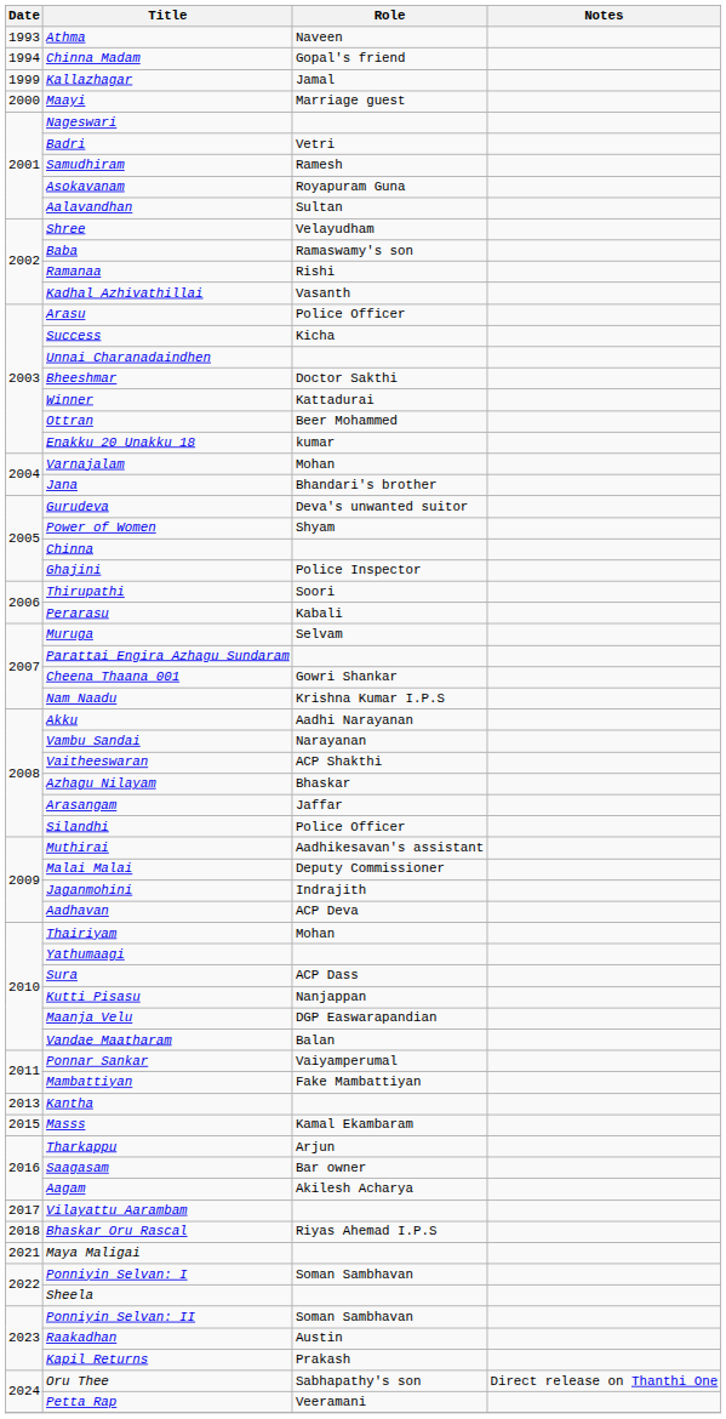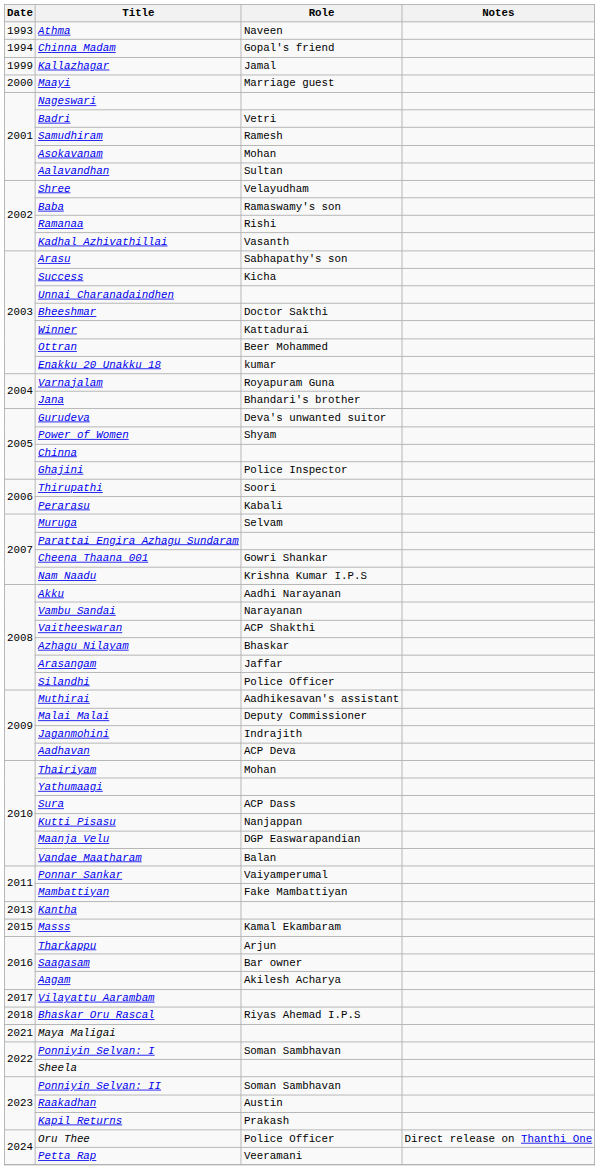 <table class="wikitable sortable">
 <tr>
 <th>Date</th>
 <th>Title</th>
 <th>Role</th>
 <th>Notes</th>
 </tr>
 <tr>
 <td>1993</td>
 <td><em><a href='#'>Athma</a></em></td>
 <td>Naveen</td>
 <td></td>
 </tr>
 <tr>
 <td>1994</td>
 <td><em><a href='#'>Chinna Madam</a></em></td>
 <td>Gopal's friend</td>
 <td></td>
 </tr>
 <tr>
 <td>1999</td>
 <td><em><a href='#'>Kallazhagar</a></em></td>
 <td>Jamal</td>
 <td></td>
 </tr>
 <tr>
 <td>2000</td>
 <td><em><a href='#'>Maayi</a></em></td>
 <td>Marriage guest</td>
 <td></td>
 </tr>
 <tr>
 <td rowspan="5">2001</td>
 <td><em><a href='#'>Nageswari</a></em></td>
 <td></td>
 <td></td>
 </tr>
 <tr>
 <td><em><a href='#'>Badri</a></em></td>
 <td>Vetri</td>
 <td></td>
 </tr>
 <tr>
 <td><em><a href='#'>Samudhiram</a></em></td>
 <td>Ramesh</td>
 <td></td>
 </tr>
 <tr>
 <td><em><a href='#'>Asokavanam</a></em></td>
-<td>Royapuram Guna</td>
+<td>Mohan</td>
 <td></td>
 </tr>
 <tr>
 <td><em><a href='#'>Aalavandhan</a></em></td>
 <td>Sultan</td>
 <td></td>
 </tr>
 <tr>
 <td rowspan="4">2002</td>
 <td><em><a href='#'>Shree</a></em></td>
 <td>Velayudham</td>
 <td></td>
 </tr>
 <tr>
 <td><em><a href='#'>Baba</a></em></td>
 <td>Ramaswamy's son</td>
 <td></td>
 </tr>
 <tr>
 <td><em><a href='#'>Ramanaa</a></em></td>
 <td>Rishi</td>
 <td></td>
 </tr>
 <tr>
 <td><em><a href='#'>Kadhal Azhivathillai</a></em></td>
 <td>Vasanth</td>
 <td></td>
 </tr>
 <tr>
 <td rowspan="7">2003</td>
 <td><em><a href='#'>Arasu</a></em></td>
-<td>Police Officer</td>
+<td>Sabhapathy's son</td>
 <td></td>
 </tr>
 <tr>
 <td><em><a href='#'>Success</a></em></td>
 <td>Kicha</td>
 <td></td>
 </tr>
 <tr>
 <td><em><a href='#'>Unnai Charanadaindhen</a></em></td>
 <td></td>
 <td></td>
 </tr>
 <tr>
 <td><em><a href='#'>Bheeshmar</a></em></td>
 <td>Doctor Sakthi</td>
 <td></td>
 </tr>
 <tr>
 <td><em><a href='#'>Winner</a></em></td>
 <td>Kattadurai</td>
 <td></td>
 </tr>
 <tr>
 <td><em><a href='#'>Ottran</a></em></td>
 <td>Beer Mohammed</td>
 <td></td>
 </tr>
 <tr>
 <td><em><a href='#'>Enakku 20 Unakku 18</a></em></td>
 <td>kumar</td>
 <td></td>
 </tr>
 <tr>
 <td rowspan="2">2004</td>
 <td><em><a href='#'>Varnajalam</a></em></td>
-<td>Mohan</td>
+<td>Royapuram Guna</td>
 <td></td>
 </tr>
 <tr>
 <td><em><a href='#'>Jana</a></em></td>
 <td>Bhandari's brother</td>
 <td></td>
 </tr>
 <tr>
 <td rowspan="4">2005</td>
 <td><em><a href='#'>Gurudeva</a></em></td>
 <td>Deva's unwanted suitor</td>
 <td></td>
 </tr>
 <tr>
 <td><em><a href='#'>Power of Women</a></em></td>
 <td>Shyam</td>
 <td></td>
 </tr>
 <tr>
 <td><em><a href='#'>Chinna</a></em></td>
 <td></td>
 <td></td>
 </tr>
 <tr>
 <td><em><a href='#'>Ghajini</a></em></td>
 <td>Police Inspector</td>
 <td></td>
 </tr>
 <tr>
 <td rowspan="2">2006</td>
 <td><em><a href='#'>Thirupathi</a></em></td>
 <td>Soori</td>
 <td></td>
 </tr>
 <tr>
 <td><em><a href='#'>Perarasu</a></em></td>
 <td>Kabali</td>
 <td></td>
 </tr>
 <tr>
 <td rowspan="4">2007</td>
 <td><em><a href='#'>Muruga</a></em></td>
 <td>Selvam</td>
 <td></td>
 </tr>
 <tr>
 <td><em><a href='#'>Parattai Engira Azhagu Sundaram</a></em></td>
 <td></td>
 <td></td>
 </tr>
 <tr>
 <td><em><a href='#'>Cheena Thaana 001</a></em></td>
 <td>Gowri Shankar</td>
 <td></td>
 </tr>
 <tr>
 <td><em><a href='#'>Nam Naadu</a></em></td>
 <td>Krishna Kumar I.P.S</td>
 <td></td>
 </tr>
 <tr>
 <td rowspan="6">2008</td>
 <td><em><a href='#'>Akku</a></em></td>
 <td>Aadhi Narayanan</td>
 <td></td>
 </tr>
 <tr>
 <td><em><a href='#'>Vambu Sandai</a></em></td>
 <td>Narayanan</td>
 <td></td>
 </tr>
 <tr>
 <td><em><a href='#'>Vaitheeswaran</a></em></td>
 <td>ACP Shakthi</td>
 <td></td>
 </tr>
 <tr>
 <td><em><a href='#'>Azhagu Nilayam</a></em></td>
 <td>Bhaskar</td>
 <td></td>
 </tr>
 <tr>
 <td><em><a href='#'>Arasangam</a></em></td>
 <td>Jaffar</td>
 <td></td>
 </tr>
 <tr>
 <td><em><a href='#'>Silandhi</a></em></td>
 <td>Police Officer</td>
 <td></td>
 </tr>
 <tr>
 <td rowspan="4">2009</td>
 <td><em><a href='#'>Muthirai</a></em></td>
 <td>Aadhikesavan's assistant</td>
 <td></td>
 </tr>
 <tr>
 <td><em><a href='#'>Malai Malai</a></em></td>
 <td>Deputy Commissioner</td>
 <td></td>
 </tr>
 <tr>
 <td><em><a href='#'>Jaganmohini</a></em></td>
 <td>Indrajith</td>
 <td></td>
 </tr>
 <tr>
 <td><em><a href='#'>Aadhavan</a></em></td>
 <td>ACP Deva</td>
 <td></td>
 </tr>
 <tr>
 <td rowspan="6">2010</td>
 <td><em><a href='#'>Thairiyam</a></em></td>
 <td>Mohan</td>
 <td></td>
 </tr>
 <tr>
 <td><em><a href='#'>Yathumaagi</a></em></td>
 <td></td>
 <td></td>
 </tr>
 <tr>
 <td><em><a href='#'>Sura</a></em></td>
 <td>ACP Dass</td>
 <td></td>
 </tr>
 <tr>
 <td><em><a href='#'>Kutti Pisasu</a></em></td>
 <td>Nanjappan</td>
 <td></td>
 </tr>
 <tr>
 <td><em><a href='#'>Maanja Velu</a></em></td>
 <td>DGP Easwarapandian</td>
 <td></td>
 </tr>
 <tr>
 <td><em><a href='#'>Vandae Maatharam</a></em></td>
 <td>Balan</td>
 <td></td>
 </tr>
 <tr>
 <td rowspan="2">2011</td>
 <td><em><a href='#'>Ponnar Sankar</a></em></td>
 <td>Vaiyamperumal</td>
 <td></td>
 </tr>
 <tr>
 <td><em><a href='#'>Mambattiyan</a></em></td>
 <td>Fake Mambattiyan</td>
 <td></td>
 </tr>
 <tr>
 <td>2013</td>
 <td><em><a href='#'>Kantha</a></em></td>
 <td></td>
 <td></td>
 </tr>
 <tr>
 <td>2015</td>
 <td><em><a href='#'>Masss</a></em></td>
 <td>Kamal Ekambaram</td>
 <td></td>
 </tr>
 <tr>
 <td rowspan="3">2016</td>
 <td><em><a href='#'>Tharkappu</a></em></td>
 <td>Arjun</td>
 <td></td>
 </tr>
 <tr>
 <td><em><a href='#'>Saagasam</a></em></td>
 <td>Bar owner</td>
 <td></td>
 </tr>
 <tr>
 <td><em><a href='#'>Aagam</a></em></td>
 <td>Akilesh Acharya</td>
 <td></td>
 </tr>
 <tr>
 <td>2017</td>
 <td><em><a href='#'>Vilayattu Aarambam</a></em></td>
 <td></td>
 <td></td>
 </tr>
 <tr>
 <td>2018</td>
 <td><em><a href='#'>Bhaskar Oru Rascal</a></em></td>
 <td>Riyas Ahemad I.P.S</td>
 <td></td>
 </tr>
 <tr>
 <td>2021</td>
 <td><em>Maya Maligai</em></td>
 <td></td>
 <td></td>
 </tr>
 <tr>
 <td rowspan="2">2022</td>
 <td><em><a href='#'>Ponniyin Selvan: I</a></em></td>
 <td>Soman Sambhavan</td>
 <td></td>
 </tr>
 <tr>
 <td><em>Sheela</em></td>
 <td></td>
 <td></td>
 </tr>
 <tr>
 <td rowspan="3">2023</td>
 <td><em><a href='#'>Ponniyin Selvan: II</a></em></td>
 <td>Soman Sambhavan</td>
 <td></td>
 </tr>
 <tr>
 <td><em><a href='#'>Raakadhan</a></em></td>
 <td>Austin</td>
 <td></td>
 </tr>
 <tr>
 <td><em><a href='#'>Kapil Returns</a></em></td>
 <td>Prakash</td>
 <td></td>
 </tr>
 <tr>
 <td rowspan="2">2024</td>
 <td><em>Oru Thee</em></td>
-<td>Sabhapathy's son</td>
+<td>Police Officer</td>
 <td>Direct release on <a href='#'>Thanthi One</a></td>
 </tr>
 <tr>
 <td><em><a href='#'>Petta Rap</a></em></td>
 <td>Veeramani</td>
 <td></td>
 </tr>
 <tr>
 </tr>
 </table>
